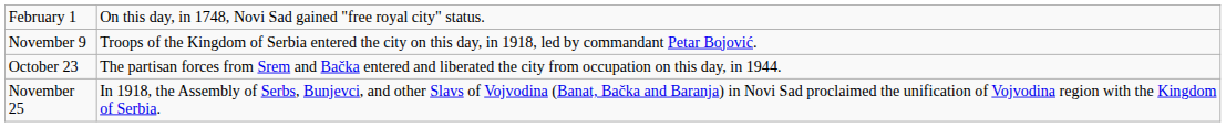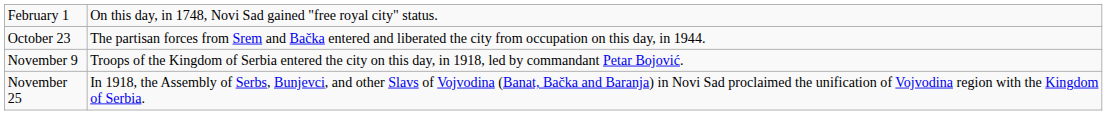 <table class="wikitable">
 <tr>
 <td>February 1</td>
 <td>On this day, in 1748, Novi Sad gained "free royal city" status.</td>
 </tr>
 <tr>
+<td>October 23</td>
+<td>The partisan forces from <a href='#'>Srem</a> and <a href='#'>Bačka</a> entered and liberated the city from occupation on this day, in 1944.</td>
+</tr>
+<tr>
 <td>November 9</td>
 <td>Troops of the Kingdom of Serbia entered the city on this day, in 1918, led by commandant <a href='#'>Petar Bojović</a>.</td>
-</tr>
-<tr>
-<td>October 23</td>
-<td>The partisan forces from <a href='#'>Srem</a> and <a href='#'>Bačka</a> entered and liberated the city from occupation on this day, in 1944.</td>
 </tr>
 <tr>
 <td>November 25</td>
 <td>In 1918, the Assembly of <a href='#'>Serbs</a>, <a href='#'>Bunjevci</a>, and other <a href='#'>Slavs</a> of <a href='#'>Vojvodina</a> (<a href='#'>Banat, Bačka and Baranja</a>) in Novi Sad proclaimed the unification of <a href='#'>Vojvodina</a> region with the <a href='#'>Kingdom of Serbia</a>.</td>
 </tr>
 </table>
